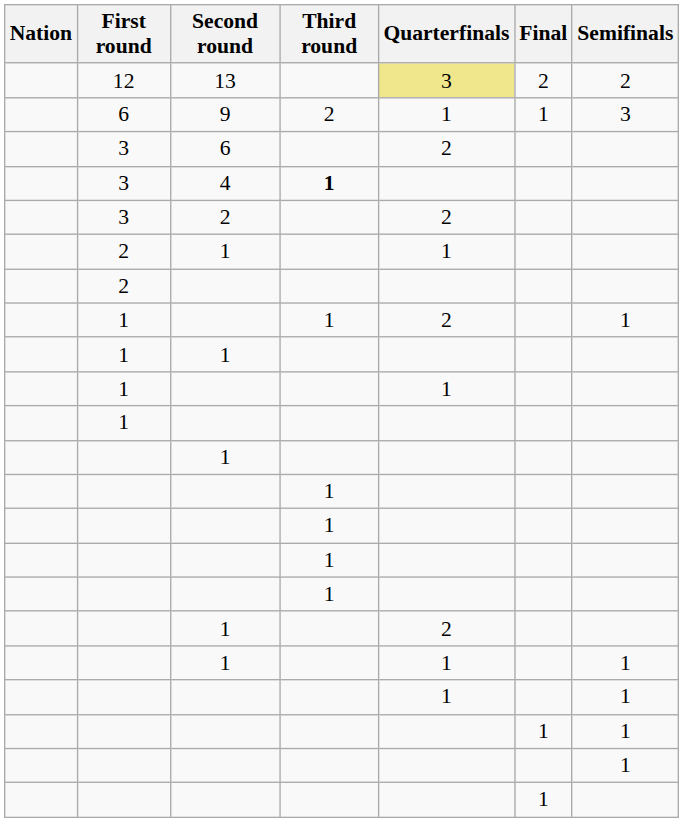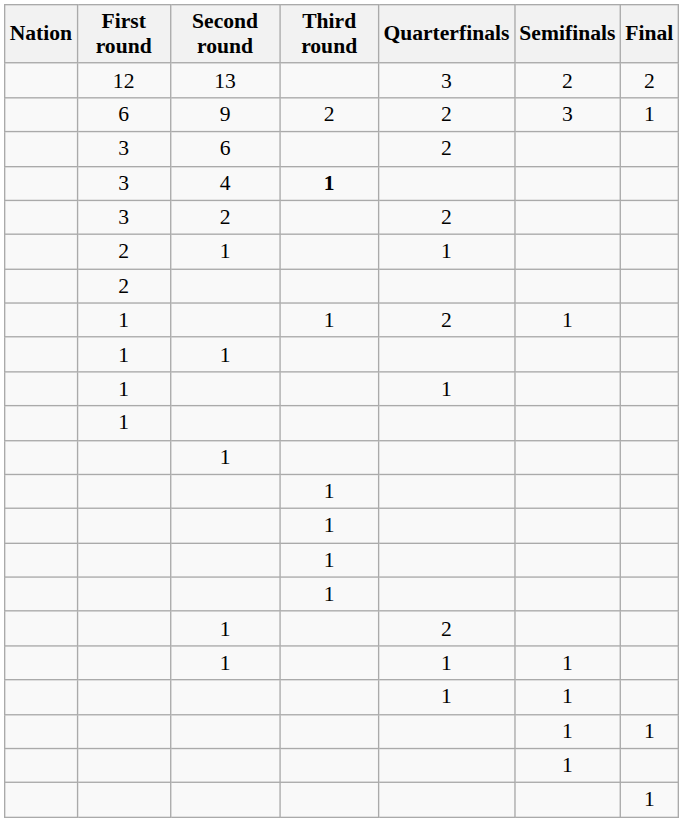 <table class="wikitable sortable" style="text-align: center; width:500px ">
 <tr>
 <th>Nation</th>
 <th>First round</th>
 <th>Second round</th>
 <th>Third round</th>
 <th>Quarterfinals</th>
+<th>Semifinals</th>
 <th>Final</th>
-<th>Semifinals</th>
 </tr>
 <tr>
 <td></td>
 <td>12</td>
 <td>13</td>
 <td></td>
-<td style="background: khaki;">3</td>
+<td>3</td>
 <td>2</td>
 <td>2</td>
 </tr>
 <tr>
 <td></td>
 <td>6</td>
 <td>9</td>
 <td>2</td>
+<td>2</td>
+<td>3</td>
 <td>1</td>
-<td>1</td>
-<td>3</td>
 </tr>
 <tr>
 <td></td>
 <td>3</td>
 <td>6</td>
 <td></td>
 <td>2</td>
 <td></td>
 <td></td>
 </tr>
 <tr>
 <td></td>
 <td>3</td>
 <td>4</td>
 <td><strong>1</strong></td>
 <td></td>
 <td></td>
 <td></td>
 </tr>
 <tr>
 <td></td>
 <td>3</td>
 <td>2</td>
 <td></td>
 <td>2</td>
 <td></td>
 <td></td>
 </tr>
 <tr>
 <td></td>
 <td>2</td>
 <td>1</td>
 <td></td>
 <td>1</td>
 <td></td>
 <td></td>
 </tr>
 <tr>
 <td></td>
 <td>2</td>
 <td></td>
 <td></td>
 <td></td>
 <td></td>
 <td></td>
 </tr>
 <tr>
 <td></td>
 <td>1</td>
 <td></td>
 <td>1</td>
 <td>2</td>
+<td>1</td>
 <td></td>
-<td>1</td>
 </tr>
 <tr>
 <td></td>
 <td>1</td>
 <td>1</td>
 <td></td>
 <td></td>
 <td></td>
 <td></td>
 </tr>
 <tr>
 <td></td>
 <td>1</td>
 <td></td>
 <td></td>
 <td>1</td>
 <td></td>
 <td></td>
 </tr>
 <tr>
 <td></td>
 <td>1</td>
 <td></td>
 <td></td>
 <td></td>
 <td></td>
 <td></td>
 </tr>
 <tr>
 <td></td>
 <td></td>
 <td>1</td>
 <td></td>
 <td></td>
 <td></td>
 <td></td>
 </tr>
 <tr>
 <td></td>
 <td></td>
 <td></td>
 <td>1</td>
 <td></td>
 <td></td>
 <td></td>
 </tr>
 <tr>
 <td></td>
 <td></td>
 <td></td>
 <td>1</td>
 <td></td>
 <td></td>
 <td></td>
 </tr>
 <tr>
 <td></td>
 <td></td>
 <td></td>
 <td>1</td>
 <td></td>
 <td></td>
 <td></td>
 </tr>
 <tr>
 <td></td>
 <td></td>
 <td></td>
 <td>1</td>
 <td></td>
 <td></td>
 <td></td>
 </tr>
 <tr>
 <td></td>
 <td></td>
 <td>1</td>
 <td></td>
 <td>2</td>
 <td></td>
 <td></td>
 </tr>
 <tr>
 <td></td>
 <td></td>
 <td>1</td>
 <td></td>
 <td>1</td>
+<td>1</td>
 <td></td>
-<td>1</td>
 </tr>
 <tr>
 <td></td>
 <td></td>
 <td></td>
 <td></td>
 <td>1</td>
+<td>1</td>
 <td></td>
-<td>1</td>
 </tr>
 <tr>
 <td></td>
 <td></td>
 <td></td>
 <td></td>
 <td></td>
 <td>1</td>
 <td>1</td>
 </tr>
 <tr>
 <td></td>
 <td></td>
 <td></td>
 <td></td>
 <td></td>
+<td>1</td>
 <td></td>
-<td>1</td>
 </tr>
 <tr>
 <td></td>
 <td></td>
 <td></td>
 <td></td>
 <td></td>
+<td></td>
 <td>1</td>
-<td></td>
 </tr>
 </table>
